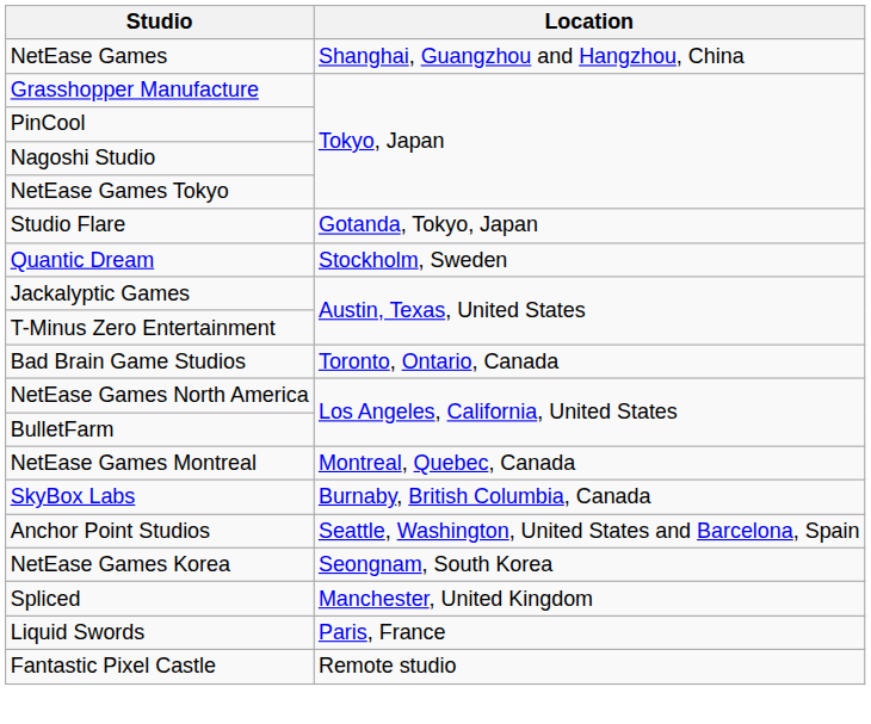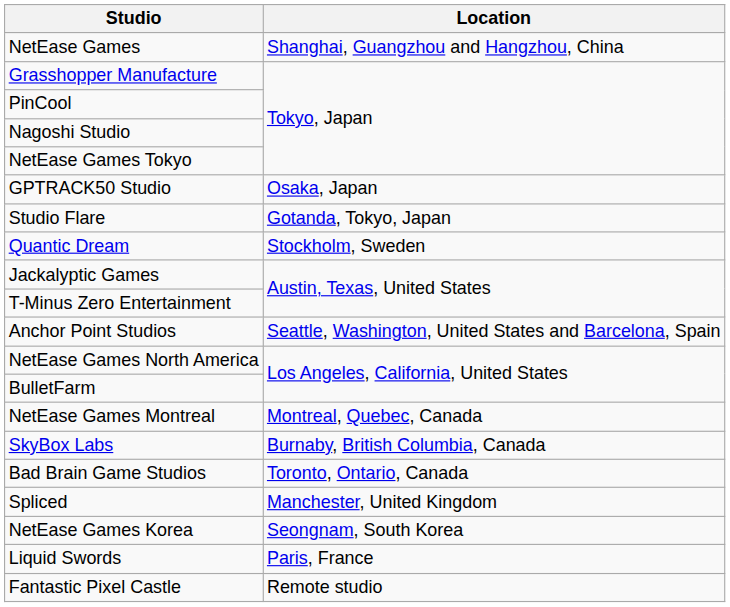 <table class="wikitable">
 <tr>
 <th>Studio</th>
 <th>Location</th>
 </tr>
 <tr>
 <td>NetEase Games</td>
 <td><a href='#'>Shanghai</a>, <a href='#'>Guangzhou</a> and <a href='#'>Hangzhou</a>, China</td>
 </tr>
 <tr>
 <td><a href='#'>Grasshopper Manufacture</a></td>
 <td rowspan="4"><a href='#'>Tokyo</a>, Japan</td>
 </tr>
 <tr>
 <td>PinCool</td>
 </tr>
 <tr>
 <td>Nagoshi Studio</td>
 </tr>
 <tr>
 <td>NetEase Games Tokyo</td>
 </tr>
 <tr>
+<td>GPTRACK50 Studio</td>
+<td><a href='#'>Osaka</a>, Japan</td>
+</tr>
+<tr>
 <td>Studio Flare</td>
 <td><a href='#'>Gotanda</a>, Tokyo, Japan</td>
 </tr>
 <tr>
 <td><a href='#'>Quantic Dream</a></td>
 <td><a href='#'>Stockholm</a>, Sweden</td>
 </tr>
 <tr>
 <td>Jackalyptic Games</td>
 <td rowspan="2"><a href='#'>Austin, Texas</a>, United States</td>
 </tr>
 <tr>
 <td>T-Minus Zero Entertainment</td>
 </tr>
 <tr>
-<td>Bad Brain Game Studios</td>
-<td><a href='#'>Toronto</a>, <a href='#'>Ontario</a>, Canada</td>
+<td>Anchor Point Studios</td>
+<td><a href='#'>Seattle</a>, <a href='#'>Washington</a>, United States and <a href='#'>Barcelona</a>, Spain</td>
 </tr>
 <tr>
 <td>NetEase Games North America</td>
 <td rowspan="2"><a href='#'>Los Angeles</a>, <a href='#'>California</a>, United States</td>
 </tr>
 <tr>
 <td>BulletFarm</td>
 </tr>
 <tr>
 <td>NetEase Games Montreal</td>
 <td><a href='#'>Montreal</a>, <a href='#'>Quebec</a>, Canada</td>
 </tr>
 <tr>
 <td><a href='#'>SkyBox Labs</a></td>
 <td><a href='#'>Burnaby</a>, <a href='#'>British Columbia</a>, Canada</td>
 </tr>
 <tr>
-<td>Anchor Point Studios</td>
-<td><a href='#'>Seattle</a>, <a href='#'>Washington</a>, United States and <a href='#'>Barcelona</a>, Spain</td>
+<td>Bad Brain Game Studios</td>
+<td><a href='#'>Toronto</a>, <a href='#'>Ontario</a>, Canada</td>
+</tr>
+<tr>
+<td>Spliced</td>
+<td><a href='#'>Manchester</a>, United Kingdom</td>
 </tr>
 <tr>
 <td>NetEase Games Korea</td>
 <td><a href='#'>Seongnam</a>, South Korea</td>
-</tr>
-<tr>
-<td>Spliced</td>
-<td><a href='#'>Manchester</a>, United Kingdom</td>
 </tr>
 <tr>
 <td>Liquid Swords</td>
 <td><a href='#'>Paris</a>, France</td>
 </tr>
 <tr>
 <td>Fantastic Pixel Castle</td>
 <td>Remote studio</td>
 </tr>
 </table>
